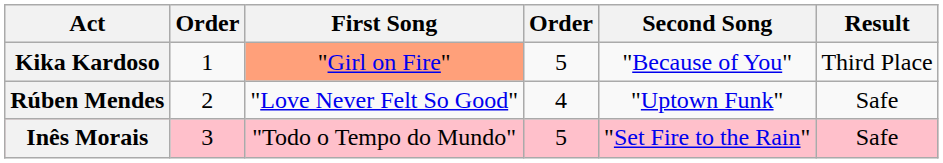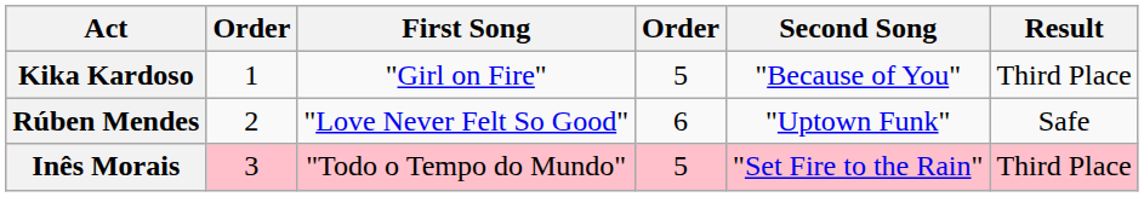 <table class="wikitable plainrowheaders" style="text-align:center;">
 <tr>
 <th scope="col">Act</th>
 <th scope="col">Order</th>
 <th scope="col">First Song</th>
 <th scope="col">Order</th>
 <th scope="col">Second Song</th>
 <th scope="col">Result</th>
 </tr>
 <tr>
 <th scope="row">Kika Kardoso</th>
 <td>1</td>
-<td style="background: lightsalmon;">"<a href='#'>Girl on Fire</a>"</td>
+<td>"<a href='#'>Girl on Fire</a>"</td>
 <td>5</td>
 <td>"<a href='#'>Because of You</a>"</td>
 <td>Third Place</td>
 </tr>
 <tr>
 <th scope="row">Rúben Mendes</th>
 <td>2</td>
 <td>"<a href='#'>Love Never Felt So Good</a>"</td>
-<td>4</td>
+<td>6</td>
 <td>"<a href='#'>Uptown Funk</a>"</td>
 <td>Safe</td>
 </tr>
 <tr style="background:pink;">
 <th scope="row">Inês Morais</th>
 <td>3</td>
 <td>"Todo o Tempo do Mundo"</td>
 <td>5</td>
 <td>"<a href='#'>Set Fire to the Rain</a>"</td>
-<td>Safe</td>
+<td>Third Place</td>
 </tr>
 </table>
